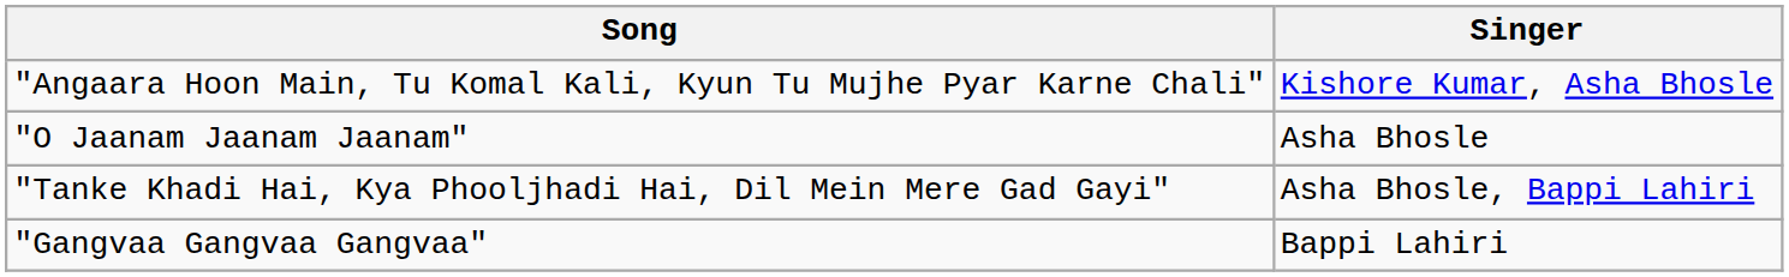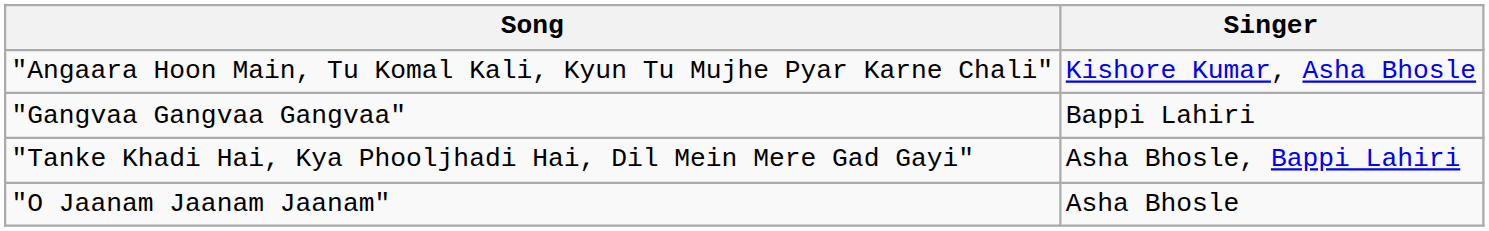 <table class="wikitable" style="font-size:90%;">
 <tr>
 <th>Song</th>
 <th>Singer</th>
 </tr>
 <tr>
 <td>"Angaara Hoon Main, Tu Komal Kali, Kyun Tu Mujhe Pyar Karne Chali"</td>
 <td><a href='#'>Kishore  Kumar</a>, <a href='#'>Asha Bhosle</a></td>
 </tr>
 <tr>
-<td>"O Jaanam Jaanam Jaanam"</td>
-<td>Asha Bhosle</td>
+<td>"Gangvaa Gangvaa Gangvaa"</td>
+<td>Bappi Lahiri</td>
 </tr>
 <tr>
 <td>"Tanke Khadi Hai, Kya Phooljhadi Hai, Dil Mein Mere Gad Gayi"</td>
 <td>Asha Bhosle, <a href='#'>Bappi Lahiri</a></td>
 </tr>
 <tr>
-<td>"Gangvaa Gangvaa Gangvaa"</td>
-<td>Bappi Lahiri</td>
+<td>"O Jaanam Jaanam Jaanam"</td>
+<td>Asha Bhosle</td>
 </tr>
 </table>
